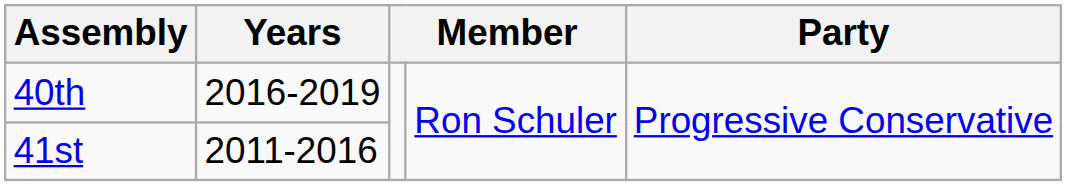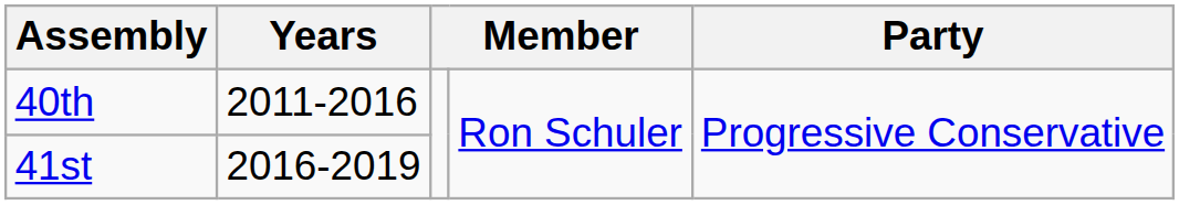 <table class="wikitable">
 <tr>
 <th>Assembly</th>
 <th>Years</th>
 <th colspan="2">Member</th>
 <th>Party</th>
 </tr>
 <tr>
 <td><a href='#'>40th</a></td>
-<td>2016-2019</td>
+<td>2011-2016</td>
 <td rowspan=2 ></td>
 <td rowspan=2><a href='#'>Ron Schuler</a></td>
 <td rowspan=2><a href='#'>Progressive Conservative</a></td>
 </tr>
 <tr>
 <td><a href='#'>41st</a></td>
-<td>2011-2016</td>
+<td>2016-2019</td>
 </tr>
 </table>
